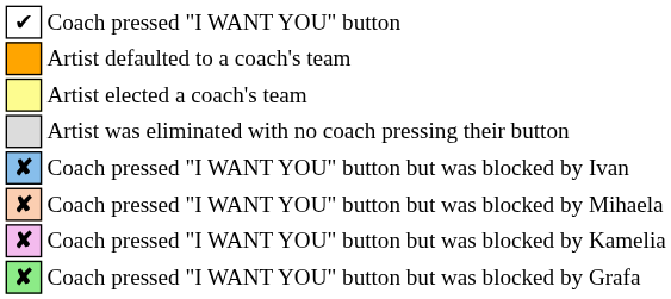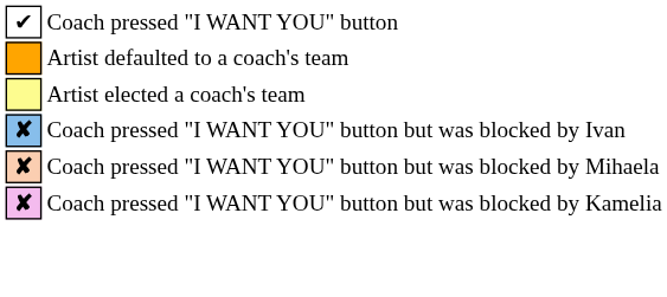 <table class="toccolours" style="font-size: 90%; white-space: nowrap;">
 <tr>
 <td style="background:white; border:1px solid black;"> ✔ </td>
 <td>Coach pressed "I WANT YOU" button</td>
 </tr>
 <tr>
 <td style="background:orange; border:1px solid black;">    </td>
 <td>Artist defaulted to a coach's team</td>
 </tr>
 <tr>
 <td style="background:#fdfc8f; border:1px solid black;">    </td>
 <td style="padding-right: 8px">Artist elected a coach's team</td>
 </tr>
 <tr>
-<td style="background:#dcdcdc; border:1px solid black;">    </td>
-<td>Artist was eliminated with no coach pressing their button</td>
-</tr>
-<tr>
 <td style="background:#87beeb; border:1px solid black;"> <strong>✘</strong> </td>
 <td>Coach pressed "I WANT YOU" button but was blocked by Ivan</td>
 </tr>
 <tr>
 <td style="background:#fbceb1; border:1px solid black;"> <strong>✘</strong> </td>
 <td>Coach pressed "I WANT YOU" button but was blocked by Mihaela</td>
 </tr>
 <tr>
 <td style="background:#f4bbee; border:1px solid black;"> <strong>✘</strong> </td>
 <td>Coach pressed "I WANT YOU" button but was blocked by Kamelia</td>
 </tr>
 <tr>
-<td style="background:#8ceb87; border:1px solid black;"> <strong>✘</strong> </td>
-<td>Coach pressed "I WANT YOU" button but was blocked by Grafa</td>
-</tr>
-<tr>
 </tr>
 </table>
